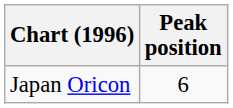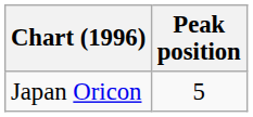 <table class="wikitable">
 <tr>
 <th align="left">Chart (1996)</th>
 <th align="center">Peak<br>position</th>
 </tr>
 <tr>
 <td align="left">Japan <a href='#'>Oricon</a></td>
-<td align="center">6</td>
+<td align="center">5</td>
 </tr>
 </table>
